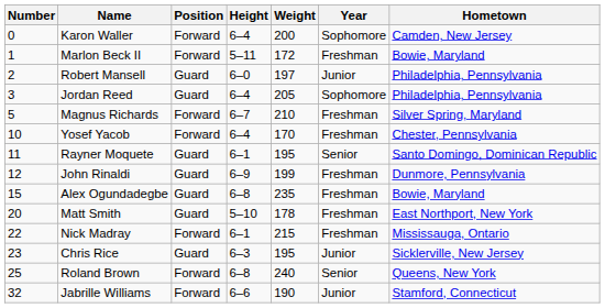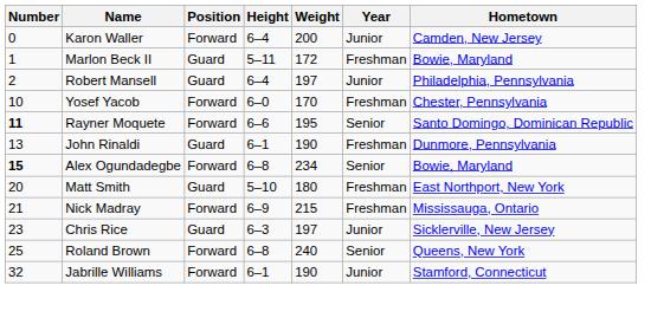 <table class="wikitable sortable" style="font-size: 95%;">
 <tr>
 <th>Number</th>
 <th>Name</th>
 <th>Position</th>
 <th>Height</th>
 <th>Weight</th>
 <th>Year</th>
 <th>Hometown</th>
 </tr>
 <tr>
 <td>0</td>
 <td>Karon Waller</td>
 <td>Forward</td>
 <td>6–4</td>
 <td>200</td>
-<td>Sophomore</td>
+<td>Junior</td>
 <td><a href='#'>Camden, New Jersey</a></td>
 </tr>
 <tr>
 <td>1</td>
 <td>Marlon Beck II</td>
-<td>Forward</td>
+<td>Guard</td>
 <td>5–11</td>
 <td>172</td>
 <td>Freshman</td>
 <td><a href='#'>Bowie, Maryland</a></td>
 </tr>
 <tr>
 <td>2</td>
 <td>Robert Mansell</td>
 <td>Guard</td>
-<td>6–0</td>
+<td>6–4</td>
 <td>197</td>
 <td>Junior</td>
 <td><a href='#'>Philadelphia, Pennsylvania</a></td>
 </tr>
 <tr>
-<td>3</td>
-<td>Jordan Reed</td>
-<td>Guard</td>
-<td>6–4</td>
-<td>205</td>
-<td>Sophomore</td>
-<td><a href='#'>Philadelphia, Pennsylvania</a></td>
-</tr>
-<tr>
-<td>5</td>
-<td>Magnus Richards</td>
-<td>Forward</td>
-<td>6–7</td>
-<td>210</td>
-<td>Freshman</td>
-<td><a href='#'>Silver Spring, Maryland</a></td>
-</tr>
-<tr>
 <td>10</td>
 <td>Yosef Yacob</td>
 <td>Forward</td>
-<td>6–4</td>
+<td>6–0</td>
 <td>170</td>
 <td>Freshman</td>
 <td><a href='#'>Chester, Pennsylvania</a></td>
 </tr>
 <tr>
-<td>11</td>
+<td><strong>11</strong></td>
 <td>Rayner Moquete</td>
-<td>Guard</td>
-<td>6–1</td>
+<td>Forward</td>
+<td>6–6</td>
 <td>195</td>
 <td>Senior</td>
 <td><a href='#'>Santo Domingo, Dominican Republic</a></td>
 </tr>
 <tr>
-<td>12</td>
+<td>13</td>
 <td>John Rinaldi</td>
 <td>Guard</td>
-<td>6–9</td>
-<td>199</td>
+<td>6–1</td>
+<td>190</td>
 <td>Freshman</td>
 <td><a href='#'>Dunmore, Pennsylvania</a></td>
 </tr>
 <tr>
-<td>15</td>
+<td><strong>15</strong></td>
 <td>Alex Ogundadegbe</td>
-<td>Guard</td>
+<td>Forward</td>
 <td>6–8</td>
-<td>235</td>
-<td>Freshman</td>
+<td>234</td>
+<td>Senior</td>
 <td><a href='#'>Bowie, Maryland</a></td>
 </tr>
 <tr>
 <td>20</td>
 <td>Matt Smith</td>
 <td>Guard</td>
 <td>5–10</td>
-<td>178</td>
+<td>180</td>
 <td>Freshman</td>
 <td><a href='#'>East Northport, New York</a></td>
 </tr>
 <tr>
-<td>22</td>
+<td>21</td>
 <td>Nick Madray</td>
 <td>Forward</td>
-<td>6–1</td>
+<td>6–9</td>
 <td>215</td>
 <td>Freshman</td>
 <td><a href='#'>Mississauga, Ontario</a></td>
 </tr>
 <tr>
 <td>23</td>
 <td>Chris Rice</td>
 <td>Guard</td>
 <td>6–3</td>
-<td>195</td>
+<td>197</td>
 <td>Junior</td>
 <td><a href='#'>Sicklerville, New Jersey</a></td>
 </tr>
 <tr>
 <td>25</td>
 <td>Roland Brown</td>
 <td>Forward</td>
 <td>6–8</td>
 <td>240</td>
 <td>Senior</td>
 <td><a href='#'>Queens, New York</a></td>
 </tr>
 <tr>
 <td>32</td>
 <td>Jabrille Williams</td>
 <td>Forward</td>
-<td>6–6</td>
+<td>6–1</td>
 <td>190</td>
 <td>Junior</td>
 <td><a href='#'>Stamford, Connecticut</a></td>
 </tr>
 </table>
